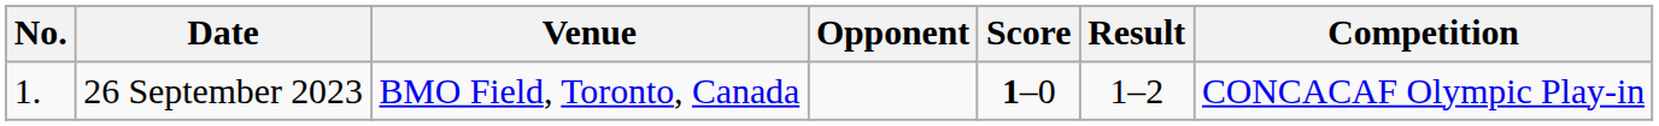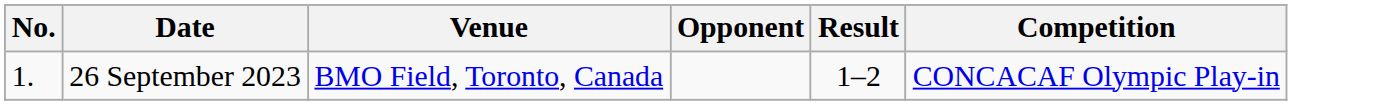 <table class="wikitable">
 <tr>
 <th>No.</th>
 <th>Date</th>
 <th>Venue</th>
 <th>Opponent</th>
-<th>Score</th>
 <th>Result</th>
 <th>Competition</th>
 </tr>
 <tr>
 <td>1.</td>
 <td>26 September 2023</td>
 <td><a href='#'>BMO Field</a>, <a href='#'>Toronto</a>, <a href='#'>Canada</a></td>
 <td></td>
-<td align=center><strong>1</strong>–0</td>
 <td align=center>1–2</td>
 <td><a href='#'>CONCACAF Olympic Play-in</a></td>
 </tr>
 </table>
